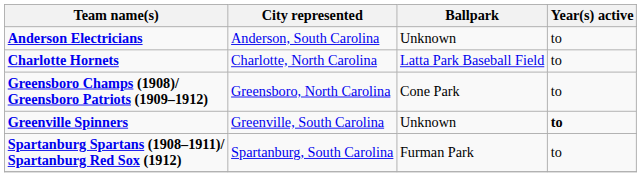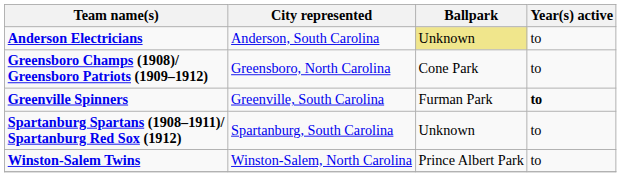 <table class="wikitable">
 <tr>
 <th>Team name(s)</th>
 <th>City represented</th>
 <th>Ballpark</th>
 <th>Year(s) active</th>
 </tr>
 <tr>
 <td><strong><a href='#'>Anderson Electricians</a></strong></td>
 <td><a href='#'>Anderson, South Carolina</a></td>
-<td>Unknown</td>
-<td> to </td>
-</tr>
-<tr>
-<td><strong><a href='#'>Charlotte Hornets</a></strong></td>
-<td><a href='#'>Charlotte, North Carolina</a></td>
-<td><a href='#'>Latta Park Baseball Field</a></td>
+<td style="background: khaki;">Unknown</td>
 <td> to </td>
 </tr>
 <tr>
 <td><strong><a href='#'>Greensboro Champs</a> (1908)/<br><a href='#'>Greensboro Patriots</a> (1909–1912)</strong></td>
 <td><a href='#'>Greensboro, North Carolina</a></td>
 <td>Cone Park</td>
 <td> to </td>
 </tr>
 <tr>
 <td><strong><a href='#'>Greenville Spinners</a></strong></td>
 <td><a href='#'>Greenville, South Carolina</a></td>
-<td>Unknown</td>
+<td>Furman Park</td>
 <td><strong> to </strong></td>
 </tr>
 <tr>
 <td><strong><a href='#'>Spartanburg Spartans</a> (1908–1911)/<br><a href='#'>Spartanburg Red Sox</a> (1912)</strong></td>
 <td><a href='#'>Spartanburg, South Carolina</a></td>
-<td>Furman Park</td>
+<td>Unknown</td>
+<td> to </td>
+</tr>
+<tr>
+<td><strong><a href='#'>Winston-Salem Twins</a></strong></td>
+<td><a href='#'>Winston-Salem, North Carolina</a></td>
+<td>Prince Albert Park</td>
 <td> to </td>
 </tr>
 <tr>
 </tr>
 </table>
